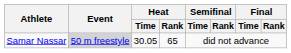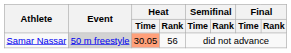 <table class=wikitable style="font-size:90%">
 <tr>
 <th rowspan="2">Athlete</th>
 <th rowspan="2">Event</th>
 <th colspan="2">Heat</th>
 <th colspan="2">Semifinal</th>
 <th colspan="2">Final</th>
 </tr>
 <tr style="font-size:95%">
 <th>Time</th>
 <th>Rank</th>
 <th>Time</th>
 <th>Rank</th>
 <th>Time</th>
 <th>Rank</th>
 </tr>
 <tr align=center>
 <td align=left><a href='#'>Samar Nassar</a></td>
 <td align=left style="background: lightgrey;"><a href='#'>50 m freestyle</a></td>
-<td>30.05</td>
-<td>65</td>
+<td style="background: lightsalmon;">30.05</td>
+<td>56</td>
 <td colspan=4>did not advance</td>
 </tr>
 </table>
